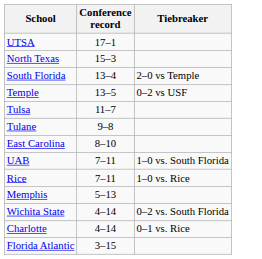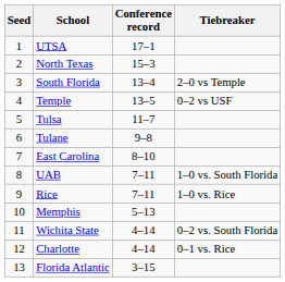 <table class="wikitable" style="white-space:nowrap; text-align:center">
 <tr>
+<th>Seed</th>
 <th>School</th>
 <th>Conference<br>record</th>
 <th>Tiebreaker</th>
 </tr>
 <tr>
+<td>1</td>
 <td align=left><a href='#'>UTSA</a></td>
 <td>17–1</td>
 <td align=left></td>
 </tr>
 <tr>
+<td>2</td>
 <td align=left><a href='#'>North Texas</a></td>
 <td>15–3</td>
 <td align=left></td>
 </tr>
 <tr>
+<td>3</td>
 <td align=left><a href='#'>South Florida</a></td>
 <td>13–4</td>
 <td align=left>2–0 vs Temple</td>
 </tr>
 <tr>
+<td>4</td>
 <td align=left><a href='#'>Temple</a></td>
 <td>13–5</td>
 <td align=left>0–2 vs USF</td>
 </tr>
 <tr>
+<td>5</td>
 <td align=left><a href='#'>Tulsa</a></td>
 <td>11–7</td>
 <td align=left></td>
 </tr>
 <tr>
+<td>6</td>
 <td align=left><a href='#'>Tulane</a></td>
 <td>9–8</td>
 <td align=left></td>
 </tr>
 <tr>
+<td>7</td>
 <td align=left><a href='#'>East Carolina</a></td>
 <td>8–10</td>
 <td align=left></td>
 </tr>
 <tr>
+<td>8</td>
 <td align=left><a href='#'>UAB</a></td>
 <td>7–11</td>
 <td align=left>1–0 vs. South Florida</td>
 </tr>
 <tr>
+<td>9</td>
 <td align=left><a href='#'>Rice</a></td>
 <td>7–11</td>
 <td align=left>1–0 vs. Rice</td>
 </tr>
 <tr>
+<td>10</td>
 <td align=left><a href='#'>Memphis</a></td>
 <td>5–13</td>
 <td align=left></td>
 </tr>
 <tr>
+<td>11</td>
 <td align=left><a href='#'>Wichita State</a></td>
 <td>4–14</td>
 <td align=left>0–2 vs. South Florida</td>
 </tr>
 <tr>
+<td>12</td>
 <td align=left><a href='#'>Charlotte</a></td>
 <td>4–14</td>
 <td align=left>0–1 vs. Rice</td>
 </tr>
 <tr>
+<td>13</td>
 <td align=left><a href='#'>Florida Atlantic</a></td>
 <td>3–15</td>
 <td align=left></td>
 </tr>
 </table>
